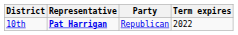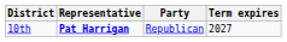 <table class="wikitable">
 <tr>
 <th>District</th>
 <th>Representative</th>
 <th>Party</th>
 <th>Term expires</th>
 </tr>
 <tr>
 <td><a href='#'>10th</a></td>
 <td><strong><a href='#'>Pat Harrigan</a></strong></td>
 <td><a href='#'>Republican</a></td>
-<td>2022</td>
+<td>2027</td>
 </tr>
 </table>
